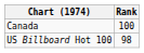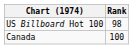 <table class="wikitable">
 <tr>
 <th align="left">Chart (1974)</th>
 <th style="text-align:center;">Rank</th>
 </tr>
 <tr>
+<td>US <em>Billboard</em> Hot 100</td>
+<td style="text-align:center;">98</td>
+</tr>
+<tr>
 <td>Canada</td>
 <td style="text-align:center;">100</td>
 </tr>
-<tr>
-<td>US <em>Billboard</em> Hot 100</td>
-<td style="text-align:center;">98</td>
-</tr>
 </table>
